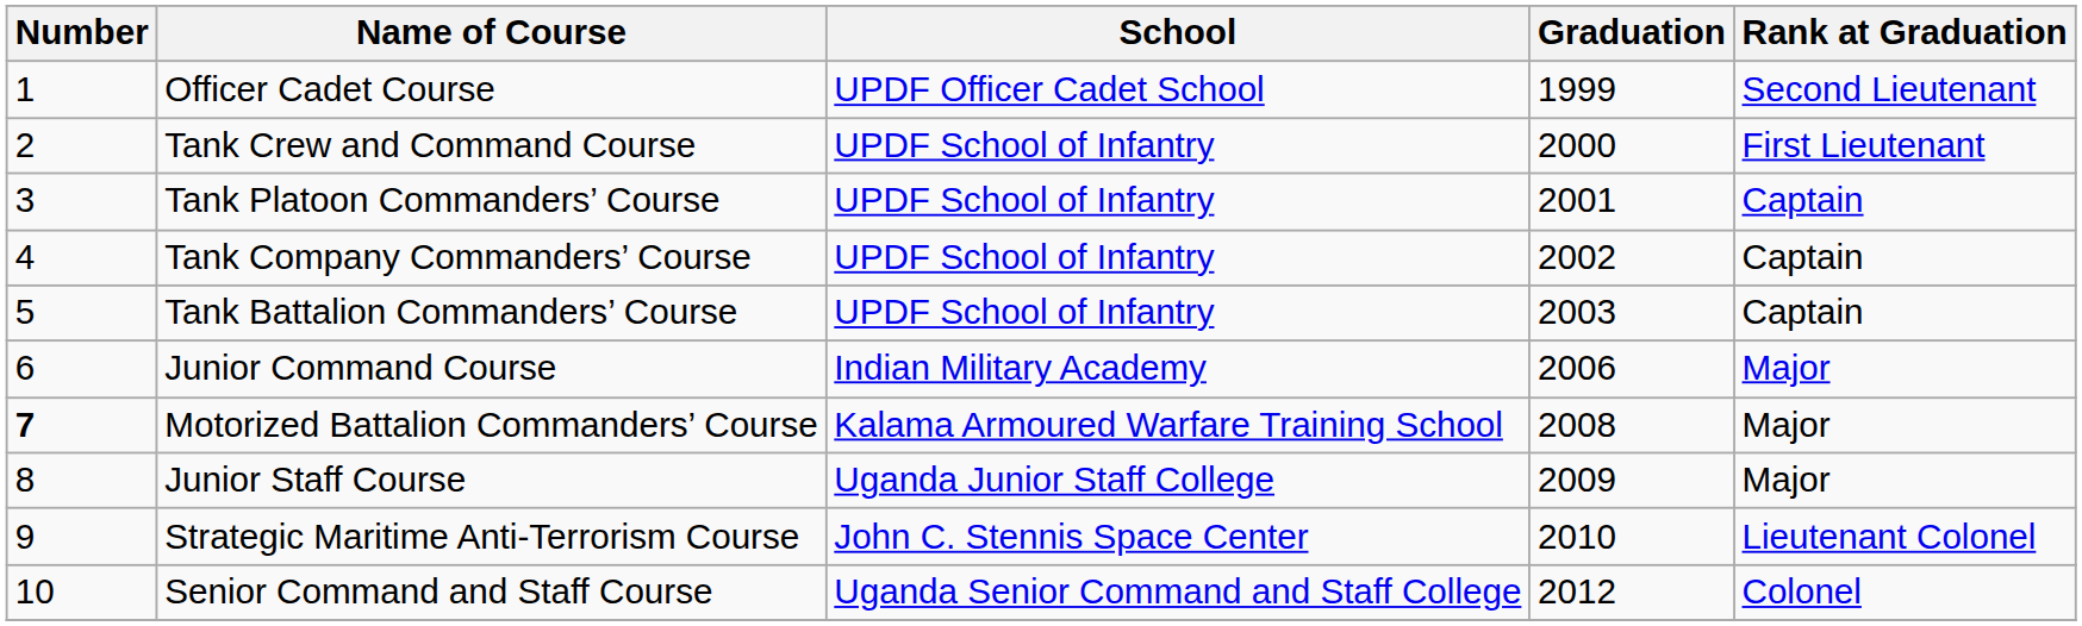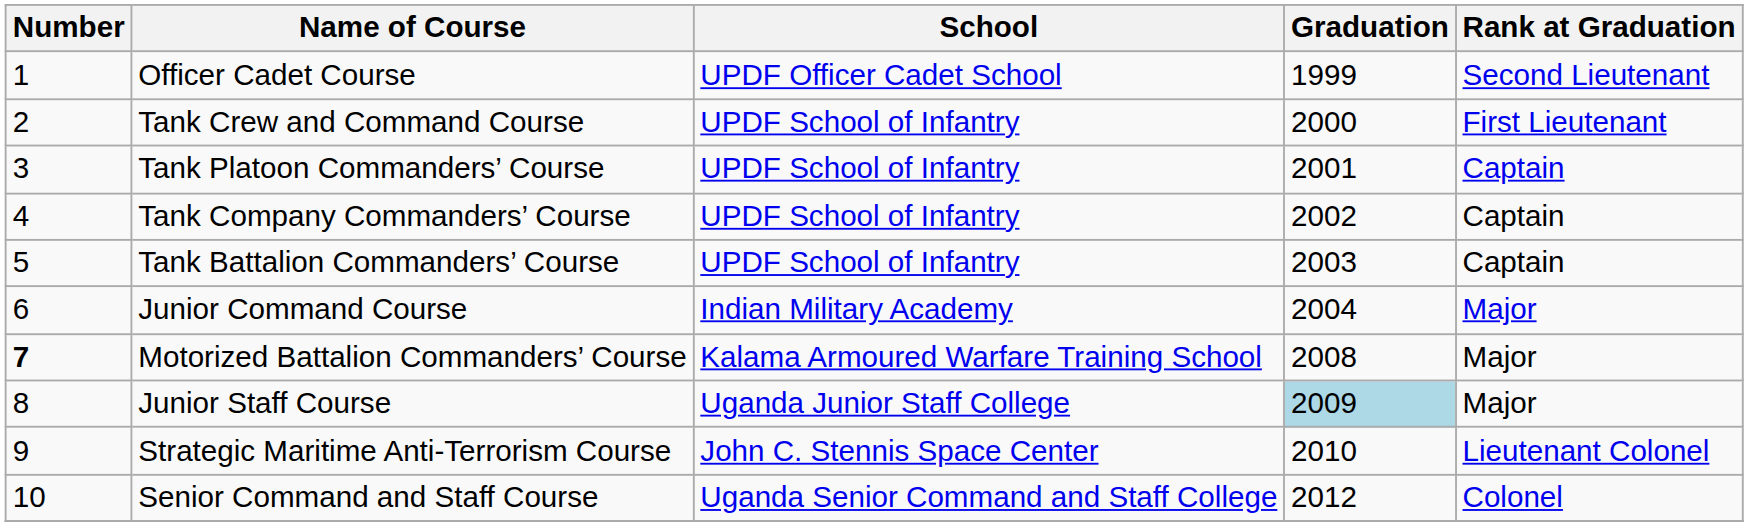 <table class="wikitable sortable" style="margin: 0.5em auto">
 <tr>
 <th>Number</th>
 <th>Name of Course</th>
 <th>School</th>
 <th>Graduation</th>
 <th>Rank at Graduation</th>
 </tr>
 <tr>
 <td>1</td>
 <td>Officer Cadet Course</td>
 <td><a href='#'>UPDF Officer Cadet School</a></td>
 <td>1999</td>
 <td><a href='#'>Second Lieutenant</a></td>
 </tr>
 <tr>
 <td>2</td>
 <td>Tank Crew and Command Course</td>
 <td><a href='#'> UPDF School of Infantry</a></td>
 <td>2000</td>
 <td><a href='#'>First Lieutenant</a></td>
 </tr>
 <tr>
 <td>3</td>
 <td>Tank Platoon Commanders’ Course</td>
 <td><a href='#'> UPDF School of Infantry</a></td>
 <td>2001</td>
 <td><a href='#'>Captain</a></td>
 </tr>
 <tr>
 <td>4</td>
 <td>Tank Company Commanders’ Course</td>
 <td><a href='#'> UPDF School of Infantry</a></td>
 <td>2002</td>
 <td>Captain</td>
 </tr>
 <tr>
 <td>5</td>
 <td>Tank Battalion Commanders’ Course</td>
 <td><a href='#'> UPDF School of Infantry</a></td>
 <td>2003</td>
 <td>Captain</td>
 </tr>
 <tr>
 <td>6</td>
 <td>Junior Command Course</td>
 <td><a href='#'>Indian Military Academy</a></td>
-<td>2006</td>
+<td>2004</td>
 <td><a href='#'>Major</a></td>
 </tr>
 <tr>
 <td><strong>7</strong></td>
 <td>Motorized Battalion Commanders’ Course</td>
 <td><a href='#'>Kalama Armoured Warfare Training School</a></td>
 <td>2008</td>
 <td>Major</td>
 </tr>
 <tr>
 <td>8</td>
 <td>Junior Staff Course</td>
 <td><a href='#'>Uganda Junior Staff College</a></td>
-<td>2009</td>
+<td style="background: lightblue;">2009</td>
 <td>Major</td>
 </tr>
 <tr>
 <td>9</td>
 <td>Strategic Maritime Anti-Terrorism Course</td>
 <td><a href='#'>John C. Stennis Space Center</a></td>
 <td>2010</td>
 <td><a href='#'>Lieutenant Colonel</a></td>
 </tr>
 <tr>
 <td>10</td>
 <td>Senior Command and Staff Course</td>
 <td><a href='#'>Uganda Senior Command and Staff College</a></td>
 <td>2012</td>
 <td><a href='#'>Colonel</a></td>
 </tr>
 <tr>
 </tr>
 </table>
